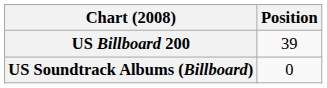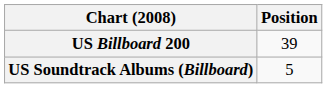 <table class="wikitable sortable plainrowheaders" style="text-align:center">
 <tr>
 <th scope="col">Chart (2008)</th>
 <th scope="col">Position</th>
 </tr>
 <tr>
 <th scope="row">US <em>Billboard</em> 200</th>
 <td>39</td>
 </tr>
 <tr>
 <th scope="row">US Soundtrack Albums (<em>Billboard</em>)</th>
-<td>0</td>
+<td>5</td>
 </tr>
 </table>
